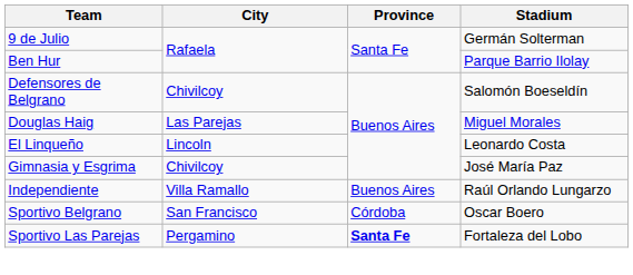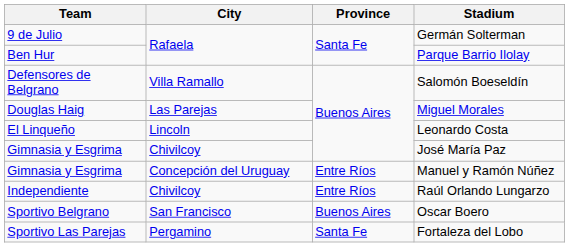 <table class="wikitable sortable">
 <tr>
 <th width=170px>Team</th>
 <th width=200px>City</th>
 <th width=120px>Province</th>
 <th width=180px>Stadium</th>
 </tr>
 <tr>
 <td><a href='#'>9 de Julio</a></td>
 <td rowspan=2><a href='#'>Rafaela</a></td>
 <td rowspan=2><a href='#'>Santa Fe</a></td>
 <td>Germán Solterman</td>
 </tr>
 <tr>
 <td><a href='#'>Ben Hur</a></td>
 <td><a href='#'>Parque Barrio Ilolay</a></td>
 </tr>
 <tr>
 <td><a href='#'>Defensores de Belgrano</a></td>
-<td><a href='#'>Chivilcoy</a></td>
+<td><a href='#'>Villa Ramallo</a></td>
 <td rowspan=4><a href='#'>Buenos Aires</a></td>
 <td>Salomón Boeseldín</td>
 </tr>
 <tr>
 <td><a href='#'>Douglas Haig</a></td>
 <td><a href='#'>Las Parejas</a></td>
 <td><a href='#'>Miguel Morales</a></td>
 </tr>
 <tr>
 <td><a href='#'>El Linqueño</a></td>
 <td><a href='#'>Lincoln</a></td>
 <td>Leonardo Costa</td>
 </tr>
 <tr>
 <td><a href='#'>Gimnasia y Esgrima</a></td>
 <td><a href='#'>Chivilcoy</a></td>
 <td>José María Paz</td>
 </tr>
 <tr>
+<td><a href='#'>Gimnasia y Esgrima</a></td>
+<td><a href='#'>Concepción del Uruguay</a></td>
+<td><a href='#'>Entre Ríos</a></td>
+<td>Manuel y Ramón Núñez</td>
+</tr>
+<tr>
 <td><a href='#'>Independiente</a></td>
-<td><a href='#'>Villa Ramallo</a></td>
-<td><a href='#'>Buenos Aires</a></td>
+<td><a href='#'>Chivilcoy</a></td>
+<td><a href='#'>Entre Ríos</a></td>
 <td>Raúl Orlando Lungarzo</td>
 </tr>
 <tr>
 <td><a href='#'>Sportivo Belgrano</a></td>
 <td><a href='#'>San Francisco</a></td>
-<td><a href='#'>Córdoba</a></td>
+<td><a href='#'>Buenos Aires</a></td>
 <td>Oscar Boero</td>
 </tr>
 <tr>
 <td><a href='#'>Sportivo Las Parejas</a></td>
 <td><a href='#'>Pergamino</a></td>
-<td><strong><a href='#'>Santa Fe</a></strong></td>
+<td><a href='#'>Santa Fe</a></td>
 <td>Fortaleza del Lobo</td>
 </tr>
 </table>
